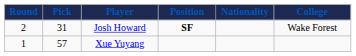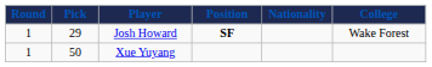 <table class="wikitable sortable sortable">
 <tr>
 <th style="background:#1D2951; color:#0055BA; width:10%;">Round</th>
 <th style="background:#1D2951; color:#0055BA; width:10%;">Pick</th>
 <th style="background:#1D2951; color:#0055BA; width:20%;">Player</th>
 <th style="background:#1D2951; color:#0055BA; width:15%;">Position</th>
 <th style="background:#1D2951; color:#0055BA; width:15%;">Nationality</th>
 <th style="background:#1D2951; color:#0055BA; width:20%;">College</th>
 </tr>
 <tr style="text-align: center">
-<td>2</td>
-<td>31</td>
+<td>1</td>
+<td>29</td>
 <td><a href='#'>Josh Howard</a></td>
 <td><strong>SF</strong></td>
 <td></td>
 <td>Wake Forest</td>
 </tr>
 <tr style="text-align: center">
 <td>1</td>
-<td>57</td>
+<td>50</td>
 <td><a href='#'>Xue Yuyang</a></td>
 <td></td>
 <td></td>
 <td></td>
 </tr>
 </table>
